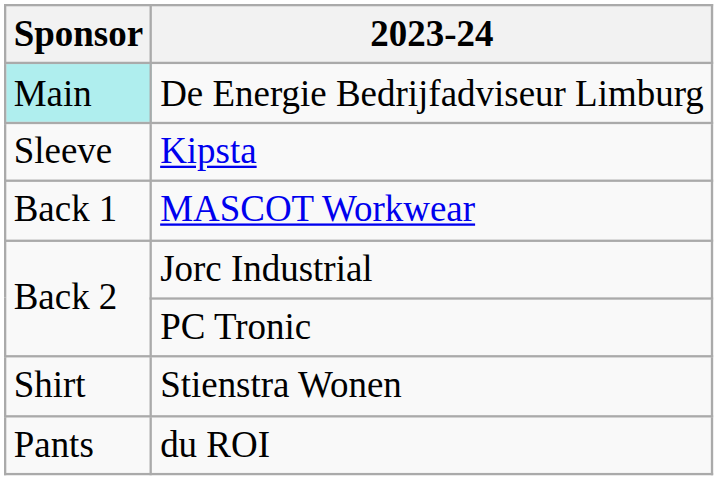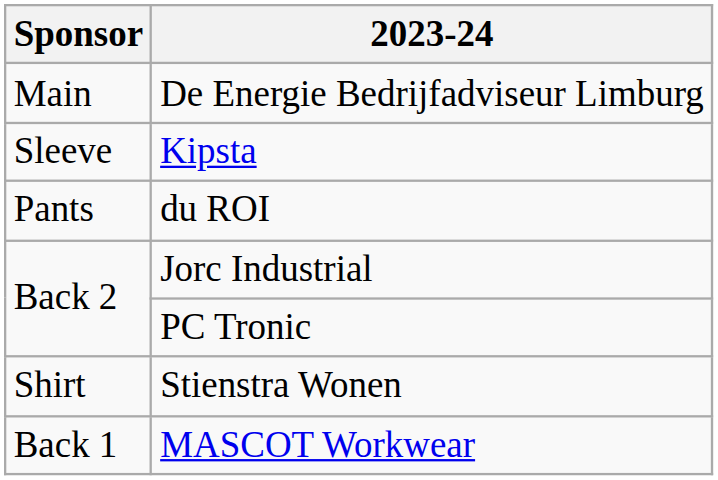 <table class="wikitable">
 <tr>
 <th>Sponsor</th>
 <th>2023-24</th>
 </tr>
 <tr>
-<td style="background: paleturquoise;">Main</td>
+<td>Main</td>
 <td>De Energie Bedrijfadviseur Limburg</td>
 </tr>
 <tr>
 <td>Sleeve</td>
 <td><a href='#'>Kipsta</a></td>
 </tr>
 <tr>
-<td>Back 1</td>
-<td><a href='#'>MASCOT Workwear</a></td>
+<td>Pants</td>
+<td>du ROI</td>
 </tr>
 <tr>
 <td rowspan="2">Back 2</td>
 <td>Jorc Industrial</td>
 </tr>
 <tr>
 <td>PC Tronic</td>
 </tr>
 <tr>
 <td>Shirt</td>
 <td>Stienstra Wonen</td>
 </tr>
 <tr>
-<td>Pants</td>
-<td>du ROI</td>
+<td>Back 1</td>
+<td><a href='#'>MASCOT Workwear</a></td>
 </tr>
 </table>
